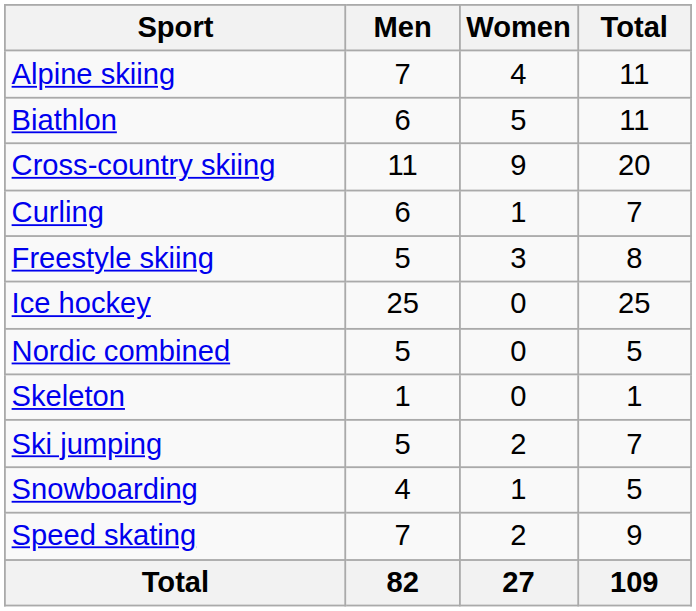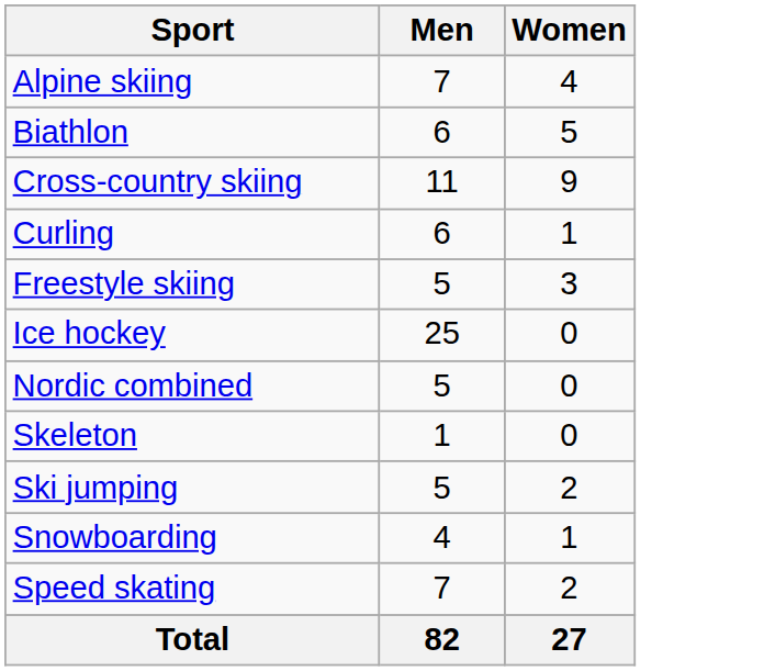 <table class="wikitable sortable" style="text-align:center">
 <tr>
 <th width=180>Sport</th>
 <th width=55>Men</th>
 <th width=55>Women</th>
-<th width=55>Total</th>
 </tr>
 <tr>
 <td align=left><a href='#'>Alpine skiing</a></td>
 <td>7</td>
 <td>4</td>
-<td>11</td>
 </tr>
 <tr>
 <td align=left><a href='#'>Biathlon</a></td>
 <td>6</td>
 <td>5</td>
-<td>11</td>
 </tr>
 <tr>
 <td align=left><a href='#'>Cross-country skiing</a></td>
 <td>11</td>
 <td>9</td>
-<td>20</td>
 </tr>
 <tr>
 <td align=left><a href='#'>Curling</a></td>
 <td>6</td>
 <td>1</td>
-<td>7</td>
 </tr>
 <tr>
 <td align=left><a href='#'>Freestyle skiing</a></td>
 <td>5</td>
 <td>3</td>
-<td>8</td>
 </tr>
 <tr>
 <td align=left><a href='#'>Ice hockey</a></td>
 <td>25</td>
 <td>0</td>
-<td>25</td>
 </tr>
 <tr>
 <td align=left><a href='#'>Nordic combined</a></td>
 <td>5</td>
 <td>0</td>
-<td>5</td>
 </tr>
 <tr>
 <td align=left><a href='#'>Skeleton</a></td>
 <td>1</td>
 <td>0</td>
-<td>1</td>
 </tr>
 <tr>
 <td align=left><a href='#'>Ski jumping</a></td>
 <td>5</td>
 <td>2</td>
-<td>7</td>
 </tr>
 <tr>
 <td align=left><a href='#'>Snowboarding</a></td>
 <td>4</td>
 <td>1</td>
-<td>5</td>
 </tr>
 <tr>
 <td align=left><a href='#'>Speed skating</a></td>
 <td>7</td>
 <td>2</td>
-<td>9</td>
 </tr>
 <tr>
 <th>Total</th>
 <th>82</th>
 <th>27</th>
-<th>109</th>
 </tr>
 </table>
